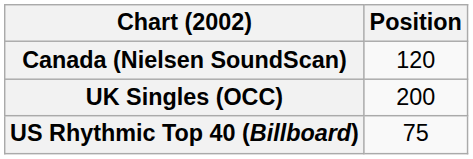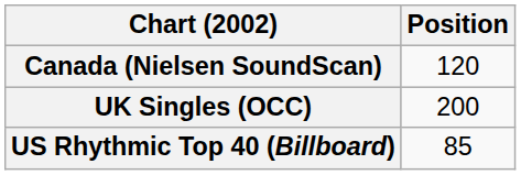 <table class="wikitable sortable plainrowheaders" style="text-align:center">
 <tr>
 <th>Chart (2002)</th>
 <th>Position</th>
 </tr>
 <tr>
 <th scope="row">Canada (Nielsen SoundScan)</th>
 <td>120</td>
 </tr>
 <tr>
 <th scope="row">UK Singles (OCC)</th>
 <td>200</td>
 </tr>
 <tr>
 <th scope="row">US Rhythmic Top 40 (<em>Billboard</em>)</th>
-<td>75</td>
+<td>85</td>
 </tr>
 </table>
